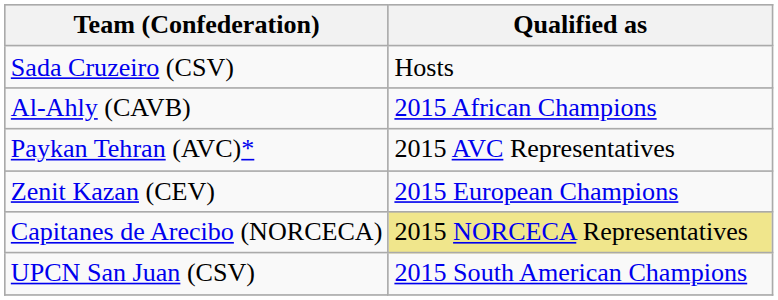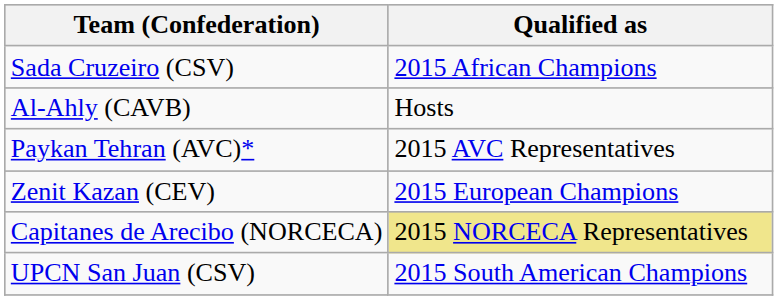 <table class="wikitable">
 <tr>
 <th width=50%>Team (Confederation)</th>
 <th width=50%>Qualified as</th>
 </tr>
 <tr>
 <td> <a href='#'>Sada Cruzeiro</a> (CSV)</td>
-<td>Hosts</td>
+<td><a href='#'>2015 African Champions</a></td>
 </tr>
 <tr>
 <td> <a href='#'>Al-Ahly</a> (CAVB)</td>
-<td><a href='#'>2015 African Champions</a></td>
+<td>Hosts</td>
 </tr>
 <tr>
 <td> <a href='#'>Paykan Tehran</a> (AVC)<a href='#'>*</a></td>
 <td>2015 <a href='#'>AVC</a> Representatives</td>
 </tr>
 <tr>
 <td> <a href='#'>Zenit Kazan</a> (CEV)</td>
 <td><a href='#'>2015 European Champions</a></td>
 </tr>
 <tr>
 <td> <a href='#'>Capitanes de Arecibo</a> (NORCECA)</td>
 <td style="background: khaki;">2015 <a href='#'>NORCECA</a> Representatives</td>
 </tr>
 <tr>
 <td> <a href='#'>UPCN San Juan</a> (CSV)</td>
 <td><a href='#'>2015 South American Champions</a></td>
 </tr>
 </table>
